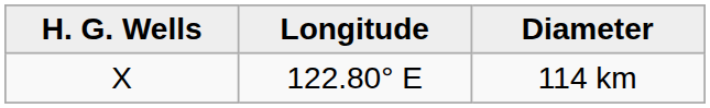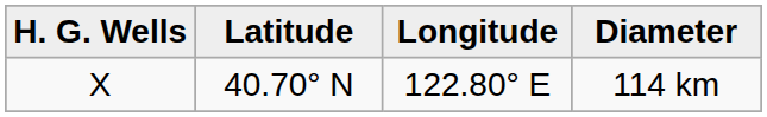 <table class="wikitable">
 <tr>
 <th width="25%" style="background:#eeeeee;">H. G. Wells</th>
+<th width="25%" style="background:#eeeeee;">Latitude</th>
 <th width="25%" style="background:#eeeeee;">Longitude</th>
 <th width="25%" style="background:#eeeeee;">Diameter</th>
 </tr>
 <tr>
 <td align="center">X</td>
+<td align="center">40.70° N</td>
 <td align="center">122.80° E</td>
 <td align="center">114 km</td>
 </tr>
 </table>
